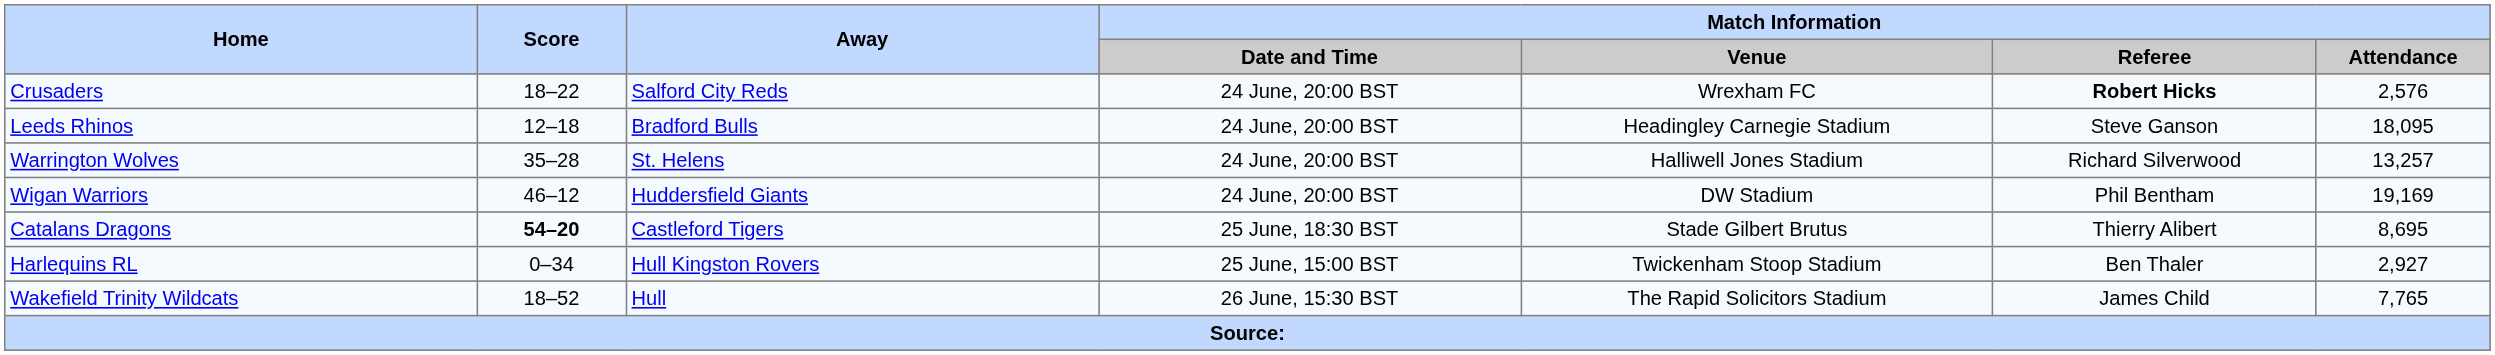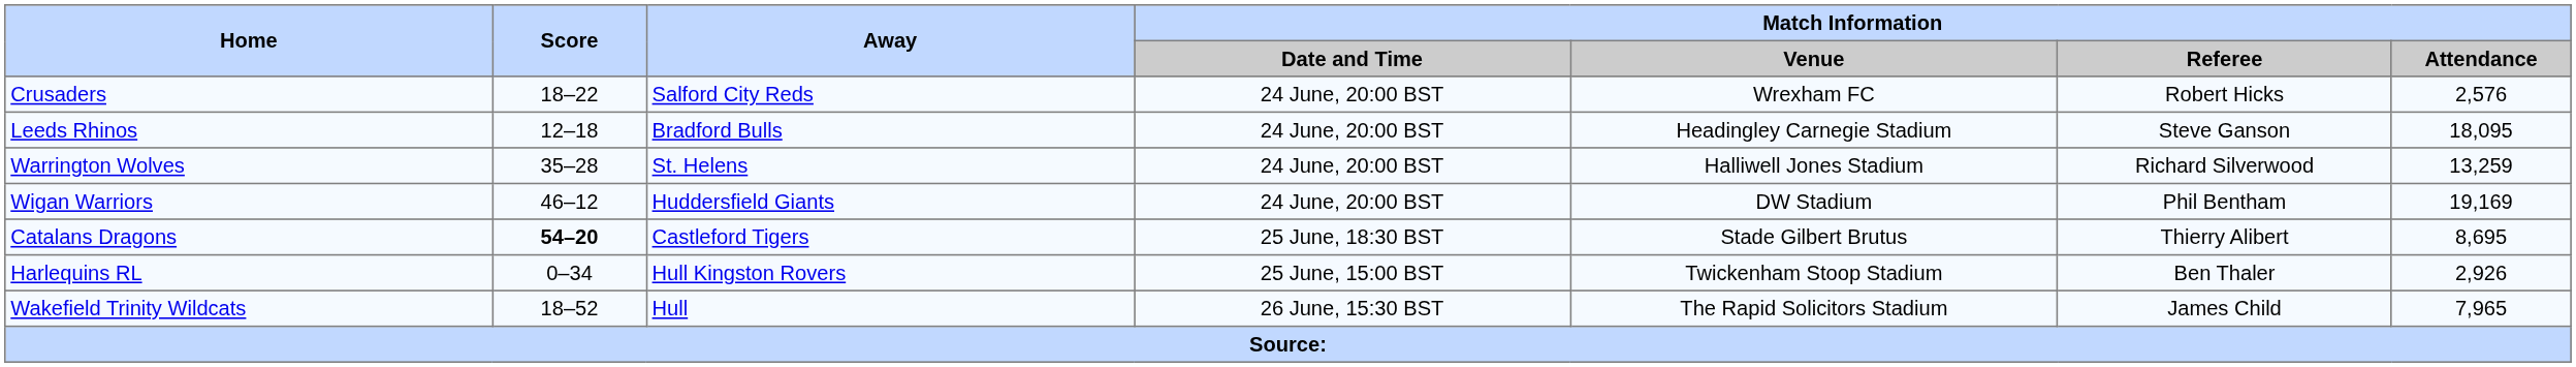 <table border="1" cellpadding="3" cellspacing="0" style="border-collapse:collapse; font-size:80%; text-align:center; width:100%;">
 <tr style="background:#c1d8ff;">
 <th rowspan="2" style="width:19%;">Home</th>
 <th rowspan="2" style="width:6%;">Score</th>
 <th rowspan="2" style="width:19%;">Away</th>
 <th colspan=6>Match Information</th>
 </tr>
 <tr style="background:#ccc;">
 <th width=17%>Date and Time</th>
 <th width=19%>Venue</th>
 <th width=13%>Referee</th>
 <th width=7%>Attendance</th>
 </tr>
 <tr style="background:#f5faff;">
 <td align=left> <a href='#'>Crusaders</a></td>
 <td>18–22</td>
 <td align=left> <a href='#'>Salford City Reds</a></td>
 <td>24 June, 20:00 BST</td>
 <td>Wrexham FC</td>
-<td><strong>Robert Hicks</strong></td>
+<td>Robert Hicks</td>
 <td>2,576</td>
 </tr>
 <tr style="background:#f5faff;">
 <td align=left> <a href='#'>Leeds Rhinos</a></td>
 <td>12–18</td>
 <td align=left> <a href='#'>Bradford Bulls</a></td>
 <td>24 June, 20:00 BST</td>
 <td>Headingley Carnegie Stadium</td>
 <td>Steve Ganson</td>
 <td>18,095</td>
 </tr>
 <tr style="background:#f5faff;">
 <td align=left> <a href='#'>Warrington Wolves</a></td>
 <td>35–28</td>
 <td align=left> <a href='#'>St. Helens</a></td>
 <td>24 June, 20:00 BST</td>
 <td>Halliwell Jones Stadium</td>
 <td>Richard Silverwood</td>
-<td>13,257</td>
+<td>13,259</td>
 </tr>
 <tr style="background:#f5faff;">
 <td align=left> <a href='#'>Wigan Warriors</a></td>
 <td>46–12</td>
 <td align=left> <a href='#'>Huddersfield Giants</a></td>
 <td>24 June, 20:00 BST</td>
 <td>DW Stadium</td>
 <td>Phil Bentham</td>
 <td>19,169</td>
 </tr>
 <tr style="background:#f5faff;">
 <td align=left> <a href='#'>Catalans Dragons</a></td>
 <td><strong>54–20</strong></td>
 <td align=left> <a href='#'>Castleford Tigers</a></td>
 <td>25 June, 18:30 BST</td>
 <td>Stade Gilbert Brutus</td>
 <td>Thierry Alibert</td>
 <td>8,695</td>
 </tr>
 <tr style="background:#f5faff;">
 <td align=left> <a href='#'>Harlequins RL</a></td>
 <td>0–34</td>
 <td align=left> <a href='#'>Hull Kingston Rovers</a></td>
 <td>25 June, 15:00 BST</td>
 <td>Twickenham Stoop Stadium</td>
 <td>Ben Thaler</td>
-<td>2,927</td>
+<td>2,926</td>
 </tr>
 <tr style="background:#f5faff;">
 <td align=left> <a href='#'>Wakefield Trinity Wildcats</a></td>
 <td>18–52</td>
 <td align=left> <a href='#'>Hull</a></td>
 <td>26 June, 15:30 BST</td>
 <td>The Rapid Solicitors Stadium</td>
 <td>James Child</td>
-<td>7,765</td>
+<td>7,965</td>
 </tr>
 <tr style="background:#c1d8ff;">
 <th colspan=12>Source:</th>
 </tr>
 </table>
